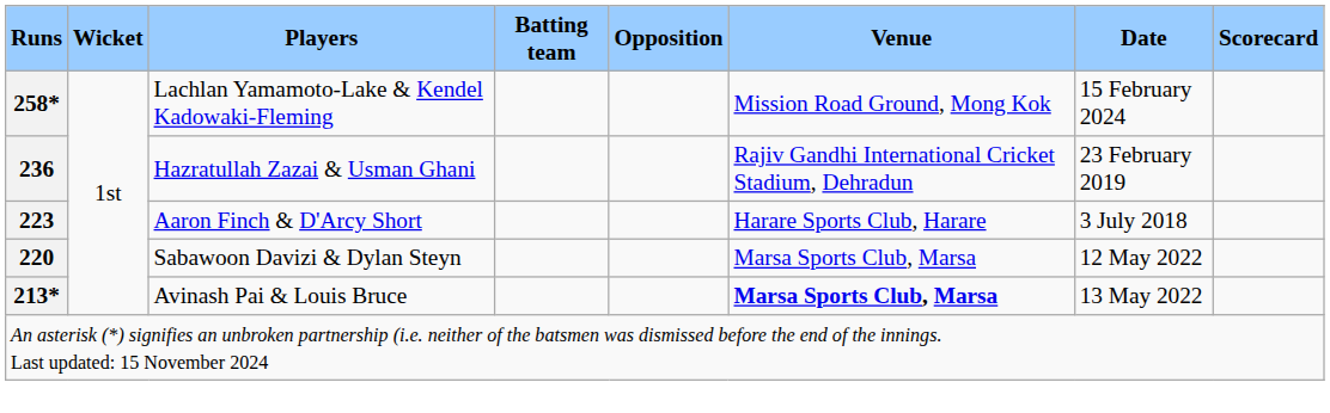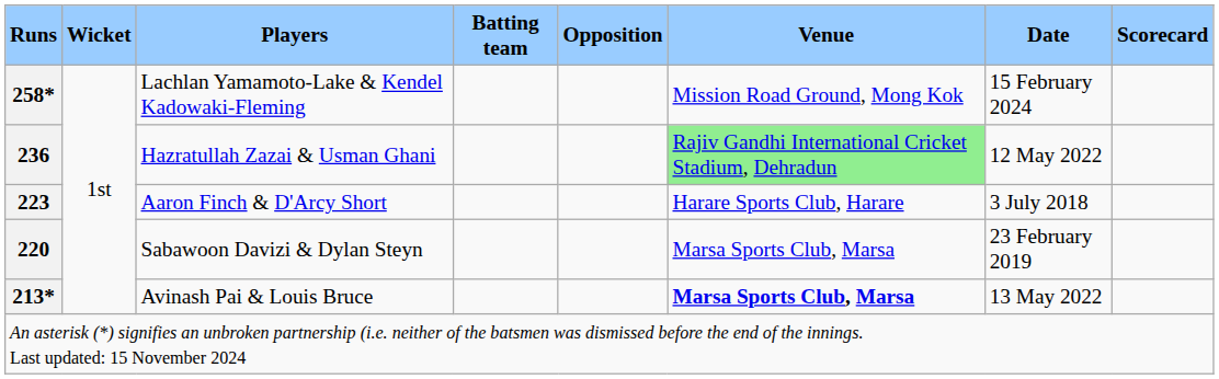 <table class="wikitable defaultleft" style="font-size: 95%">
 <tr>
 <th scope="col" style="background-color:#9cf;">Runs</th>
 <th scope="col" style="background-color:#9cf;">Wicket</th>
 <th scope="col" style="background-color:#9cf;">Players</th>
 <th scope="col" style="background-color:#9cf;">Batting team</th>
 <th scope="col" style="background-color:#9cf;">Opposition</th>
 <th scope="col" style="background-color:#9cf;">Venue</th>
 <th scope="col" style="background-color:#9cf;">Date</th>
 <th scope="col" style="background-color:#9cf;">Scorecard</th>
 </tr>
 <tr>
 <th scope-"row">258*</th>
 <td rowspan="5" style="text-align:center;">1st</td>
 <td>Lachlan Yamamoto-Lake & <a href='#'>Kendel Kadowaki-Fleming</a></td>
 <td></td>
 <td></td>
 <td><a href='#'>Mission Road Ground</a>, <a href='#'>Mong Kok</a></td>
 <td>15 February 2024</td>
 <td></td>
 </tr>
 <tr>
 <th scope-"row">236</th>
 <td><a href='#'>Hazratullah Zazai</a> & <a href='#'>Usman Ghani</a></td>
 <td></td>
 <td></td>
-<td><a href='#'>Rajiv Gandhi International Cricket Stadium</a>, <a href='#'>Dehradun</a></td>
-<td>23 February 2019</td>
+<td style="background: lightgreen;"><a href='#'>Rajiv Gandhi International Cricket Stadium</a>, <a href='#'>Dehradun</a></td>
+<td>12 May 2022</td>
 <td></td>
 </tr>
 <tr>
 <th scope-"row">223</th>
 <td><a href='#'>Aaron Finch</a> & <a href='#'>D'Arcy Short</a></td>
 <td></td>
 <td></td>
 <td><a href='#'>Harare Sports Club</a>, <a href='#'>Harare</a></td>
 <td>3 July 2018</td>
 <td></td>
 </tr>
 <tr>
 <th scope-"row">220</th>
 <td>Sabawoon Davizi  & Dylan Steyn</td>
 <td></td>
 <td></td>
 <td><a href='#'>Marsa Sports Club</a>, <a href='#'>Marsa</a></td>
-<td>12 May 2022</td>
+<td>23 February 2019</td>
 <td></td>
 </tr>
 <tr>
 <th scope-"row">213*</th>
 <td>Avinash Pai  & Louis Bruce</td>
 <td></td>
 <td></td>
 <td><strong><a href='#'>Marsa Sports Club</a>, <a href='#'>Marsa</a></strong></td>
 <td>13 May 2022</td>
 <td></td>
 </tr>
 <tr class="sortbottom">
 <td scope="row" colspan=8 style="text-align:left;"><small><em>An asterisk (*) signifies an unbroken partnership (i.e. neither of the batsmen was dismissed before the end of the innings.</em> <br> Last updated: 15 November 2024</small></td>
 </tr>
 </table>
